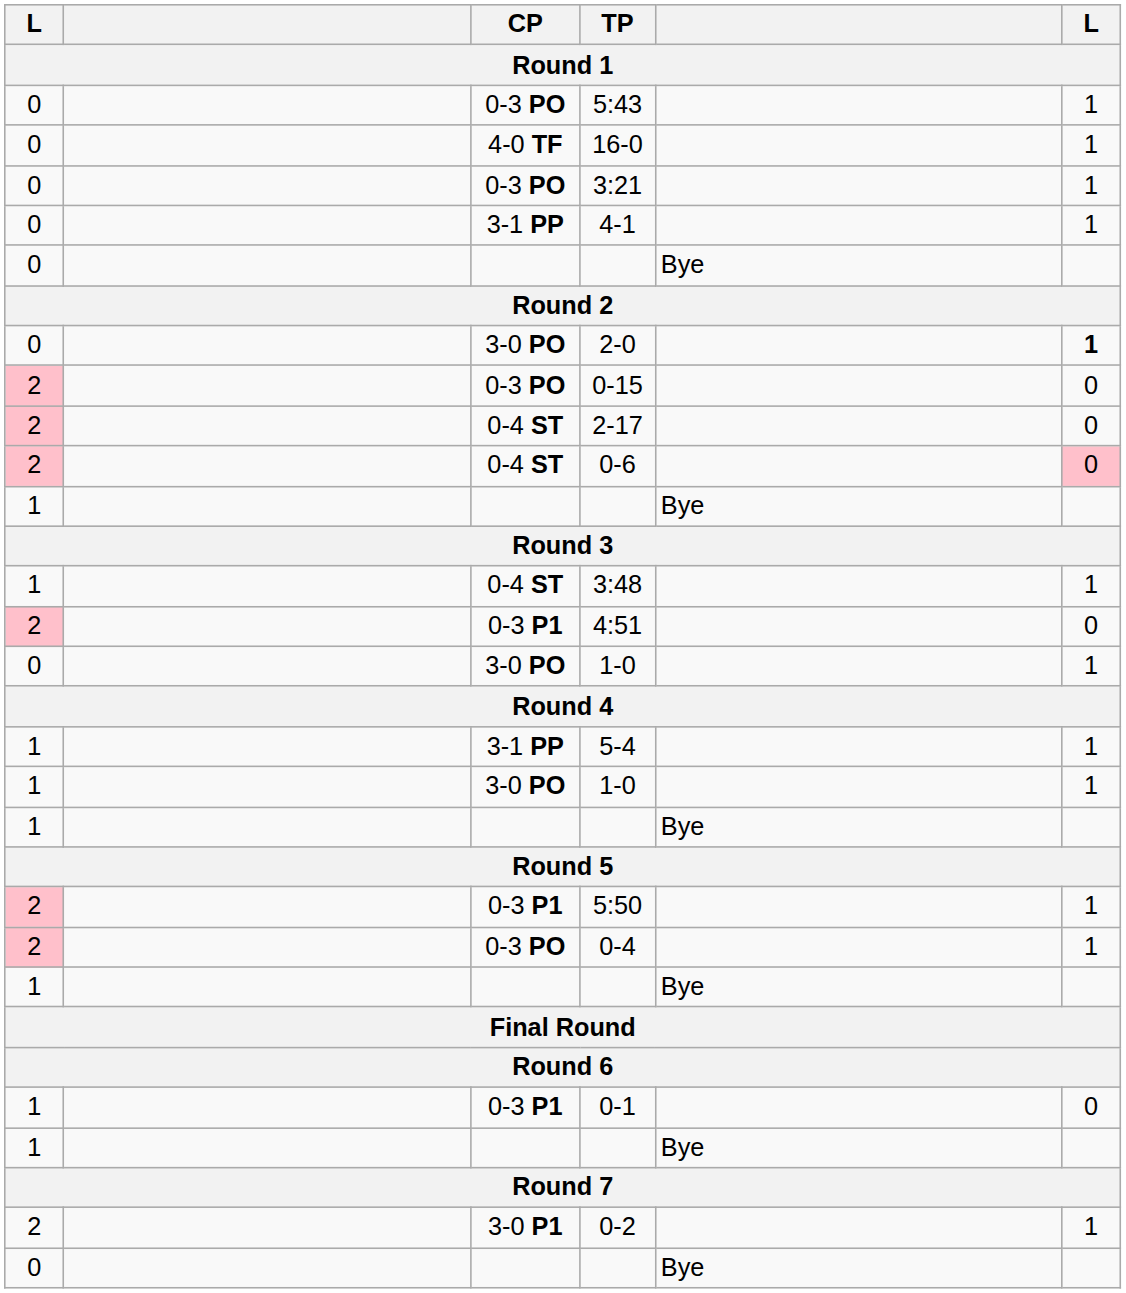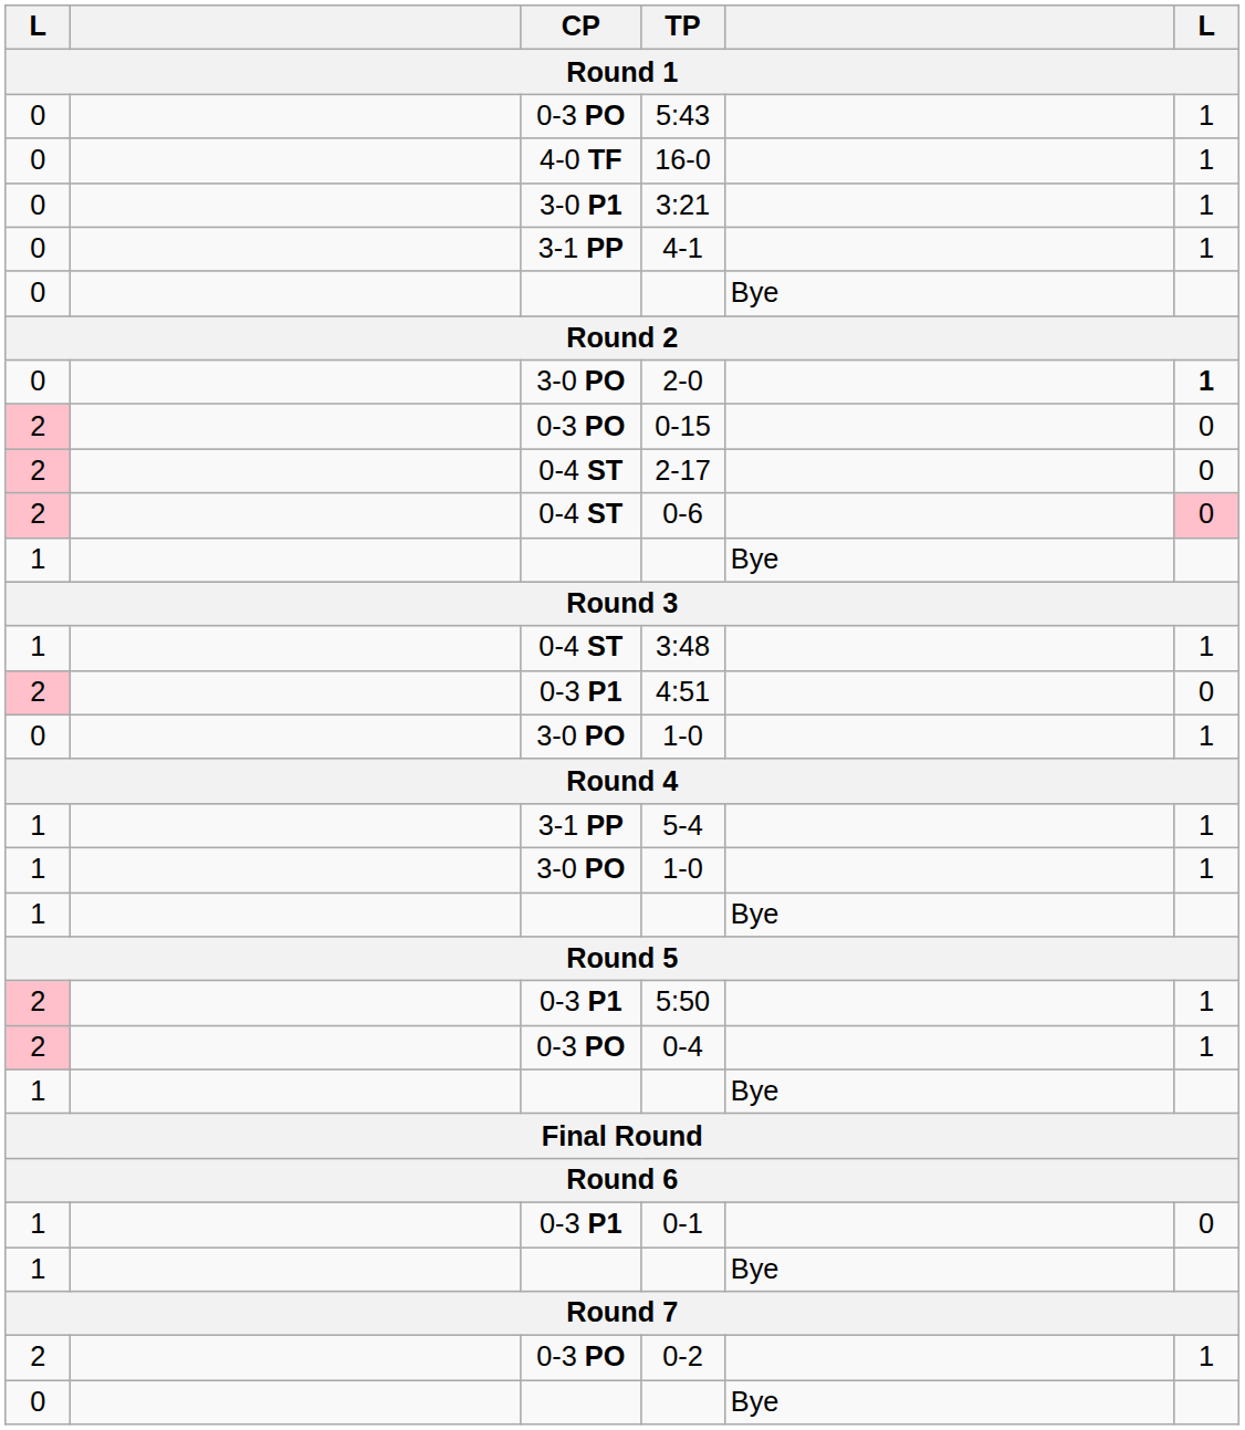 <table class="wikitable" style="text-align: center;" |>
 <tr>
 <th width="30">L</th>
 <th width="250"></th>
 <th width="62">CP</th>
 <th width="40">TP</th>
 <th width="250"></th>
 <th width="30">L</th>
 </tr>
 <tr>
 <th colspan="7">Round 1</th>
 </tr>
 <tr>
 <td>0</td>
 <td style="text-align:left;"><strong></strong></td>
 <td>0-3 <strong>PO</strong></td>
 <td>5:43</td>
 <td style="text-align:left;"></td>
 <td>1</td>
 </tr>
 <tr>
 <td>0</td>
 <td style="text-align:left;"><strong></strong></td>
 <td>4-0 <strong>TF</strong></td>
 <td>16-0</td>
 <td style="text-align:left;"></td>
 <td>1</td>
 </tr>
 <tr>
 <td>0</td>
 <td style="text-align:left;"><strong></strong></td>
-<td>0-3 <strong>PO</strong></td>
+<td>3-0 <strong>P1</strong></td>
 <td>3:21</td>
 <td style="text-align:left;"></td>
 <td>1</td>
 </tr>
 <tr>
 <td>0</td>
 <td style="text-align:left;"><strong></strong></td>
 <td>3-1 <strong>PP</strong></td>
 <td>4-1</td>
 <td style="text-align:left;"></td>
 <td>1</td>
 </tr>
 <tr>
 <td>0</td>
 <td style="text-align:left;"><strong></strong></td>
 <td></td>
 <td></td>
 <td style="text-align:left;">Bye</td>
 <td></td>
 </tr>
 <tr>
 <th colspan="7">Round 2</th>
 </tr>
 <tr>
 <td>0</td>
 <td style="text-align:left;"><strong></strong></td>
 <td>3-0 <strong>PO</strong></td>
 <td>2-0</td>
 <td style="text-align:left;"></td>
 <td><strong>1</strong></td>
 </tr>
 <tr>
 <td bgcolor=pink>2</td>
 <td style="text-align:left;"></td>
 <td>0-3 <strong>PO</strong></td>
 <td>0-15</td>
 <td style="text-align:left;"><strong></strong></td>
 <td>0</td>
 </tr>
 <tr>
 <td bgcolor=pink>2</td>
 <td style="text-align:left;"></td>
 <td>0-4 <strong>ST</strong></td>
 <td>2-17</td>
 <td style="text-align:left;"><strong></strong></td>
 <td>0</td>
 </tr>
 <tr>
 <td bgcolor=pink>2</td>
 <td style="text-align:left;"></td>
 <td>0-4 <strong>ST</strong></td>
 <td>0-6</td>
 <td style="text-align:left;"><strong></strong></td>
 <td style="background: pink;">0</td>
 </tr>
 <tr>
 <td>1</td>
 <td style="text-align:left;"><strong></strong></td>
 <td></td>
 <td></td>
 <td style="text-align:left;">Bye</td>
 <td></td>
 </tr>
 <tr>
 <th colspan="7">Round 3</th>
 </tr>
 <tr>
 <td>1</td>
 <td style="text-align:left;"><strong></strong></td>
 <td>0-4 <strong>ST</strong></td>
 <td>3:48</td>
 <td style="text-align:left;"></td>
 <td>1</td>
 </tr>
 <tr>
 <td bgcolor=pink>2</td>
 <td style="text-align:left;"></td>
 <td>0-3 <strong>P1</strong></td>
 <td>4:51</td>
 <td style="text-align:left;"><strong></strong></td>
 <td>0</td>
 </tr>
 <tr>
 <td>0</td>
 <td style="text-align:left;"><strong></strong></td>
 <td>3-0 <strong>PO</strong></td>
 <td>1-0</td>
 <td style="text-align:left;"></td>
 <td>1</td>
 </tr>
 <tr>
 <th colspan="7">Round 4</th>
 </tr>
 <tr>
 <td>1</td>
 <td style="text-align:left;"><strong></strong></td>
 <td>3-1 <strong>PP</strong></td>
 <td>5-4</td>
 <td style="text-align:left;"></td>
 <td>1</td>
 </tr>
 <tr>
 <td>1</td>
 <td style="text-align:left;"><strong></strong></td>
 <td>3-0 <strong>PO</strong></td>
 <td>1-0</td>
 <td style="text-align:left;"></td>
 <td>1</td>
 </tr>
 <tr>
 <td>1</td>
 <td style="text-align:left;"><strong></strong></td>
 <td></td>
 <td></td>
 <td style="text-align:left;">Bye</td>
 <td></td>
 </tr>
 <tr>
 <th colspan="7">Round 5</th>
 </tr>
 <tr>
 <td bgcolor=pink>2</td>
 <td style="text-align:left;"></td>
 <td>0-3 <strong>P1</strong></td>
 <td>5:50</td>
 <td style="text-align:left;"><strong></strong></td>
 <td>1</td>
 </tr>
 <tr>
 <td bgcolor=pink>2</td>
 <td style="text-align:left;"></td>
 <td>0-3 <strong>PO</strong></td>
 <td>0-4</td>
 <td style="text-align:left;"><strong></strong></td>
 <td>1</td>
 </tr>
 <tr>
 <td>1</td>
 <td style="text-align:left;"><strong></strong></td>
 <td></td>
 <td></td>
 <td style="text-align:left;">Bye</td>
 <td></td>
 </tr>
 <tr>
 <th colspan="7">Final Round</th>
 </tr>
 <tr>
 <th colspan="7">Round 6</th>
 </tr>
 <tr>
 <td>1</td>
 <td style="text-align:left;"></td>
 <td>0-3 <strong>P1</strong></td>
 <td>0-1</td>
 <td style="text-align:left;"><strong></strong></td>
 <td>0</td>
 </tr>
 <tr>
 <td>1</td>
 <td style="text-align:left;"><strong></strong></td>
 <td></td>
 <td></td>
 <td style="text-align:left;">Bye</td>
 <td></td>
 </tr>
 <tr>
 <th colspan="7">Round 7</th>
 </tr>
 <tr>
 <td>2</td>
 <td style="text-align:left;"></td>
-<td>3-0 <strong>P1</strong></td>
+<td>0-3 <strong>PO</strong></td>
 <td>0-2</td>
 <td style="text-align:left;"><strong></strong></td>
 <td>1</td>
 </tr>
 <tr>
 <td>0</td>
 <td style="text-align:left;"><strong></strong></td>
 <td></td>
 <td></td>
 <td style="text-align:left;">Bye</td>
 <td></td>
 </tr>
 </table>
